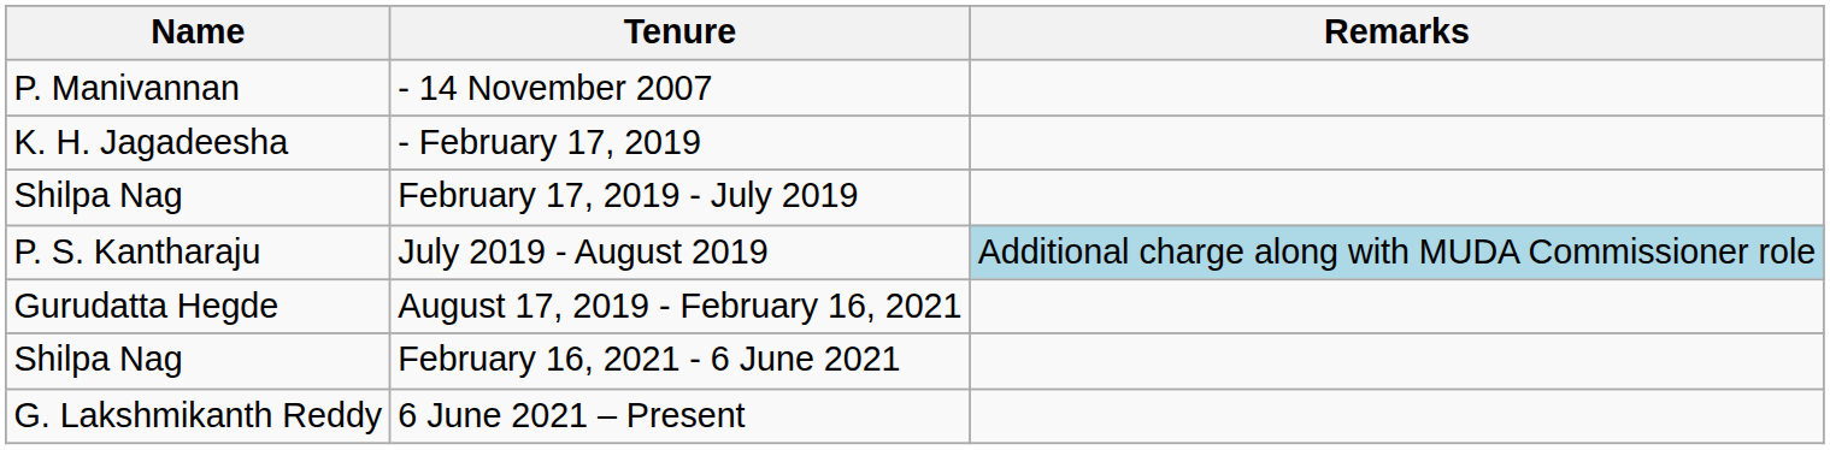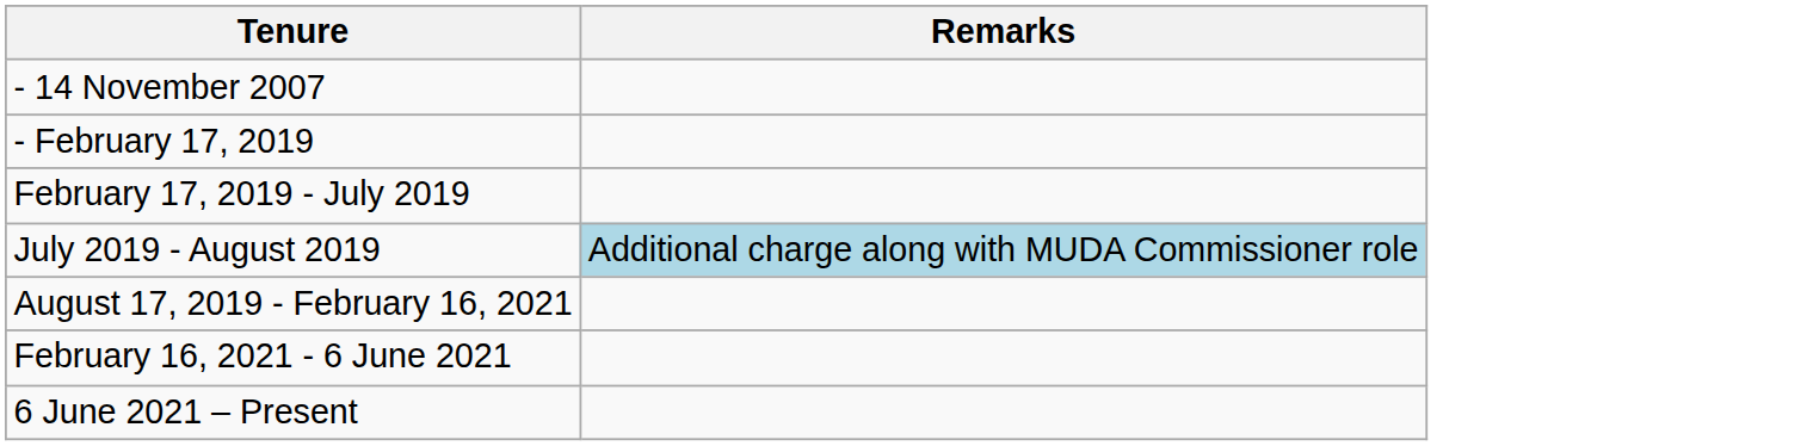 <table class="wikitable">
 <tr>
-<th>Name</th>
 <th>Tenure</th>
 <th>Remarks</th>
 </tr>
 <tr>
-<td>P. Manivannan</td>
 <td>- 14 November 2007</td>
 <td></td>
 </tr>
 <tr>
-<td>K. H. Jagadeesha</td>
 <td>- February 17, 2019</td>
 <td></td>
 </tr>
 <tr>
-<td>Shilpa Nag</td>
 <td>February 17, 2019 - July 2019</td>
 <td></td>
 </tr>
 <tr>
-<td>P. S. Kantharaju</td>
 <td>July 2019 - August 2019</td>
 <td style="background: lightblue;">Additional charge along with MUDA Commissioner role</td>
 </tr>
 <tr>
-<td>Gurudatta Hegde</td>
 <td>August 17, 2019 - February 16, 2021</td>
 <td></td>
 </tr>
 <tr>
-<td>Shilpa Nag</td>
 <td>February 16, 2021 - 6 June 2021</td>
 <td></td>
 </tr>
 <tr>
-<td>G. Lakshmikanth Reddy</td>
 <td>6 June 2021 – Present</td>
 <td></td>
 </tr>
 </table>
